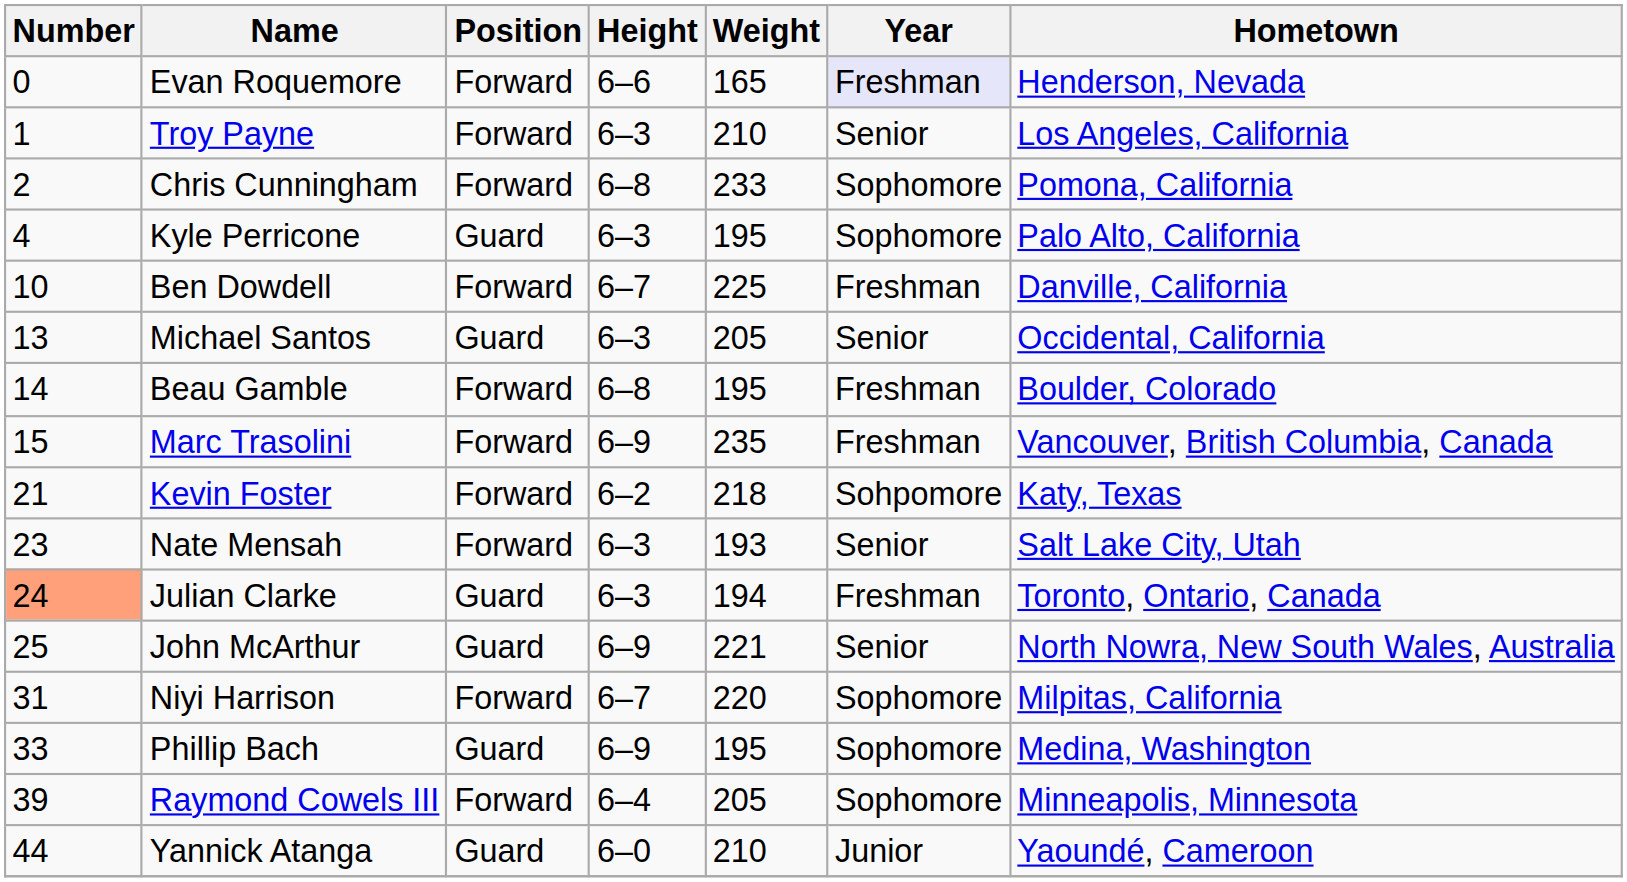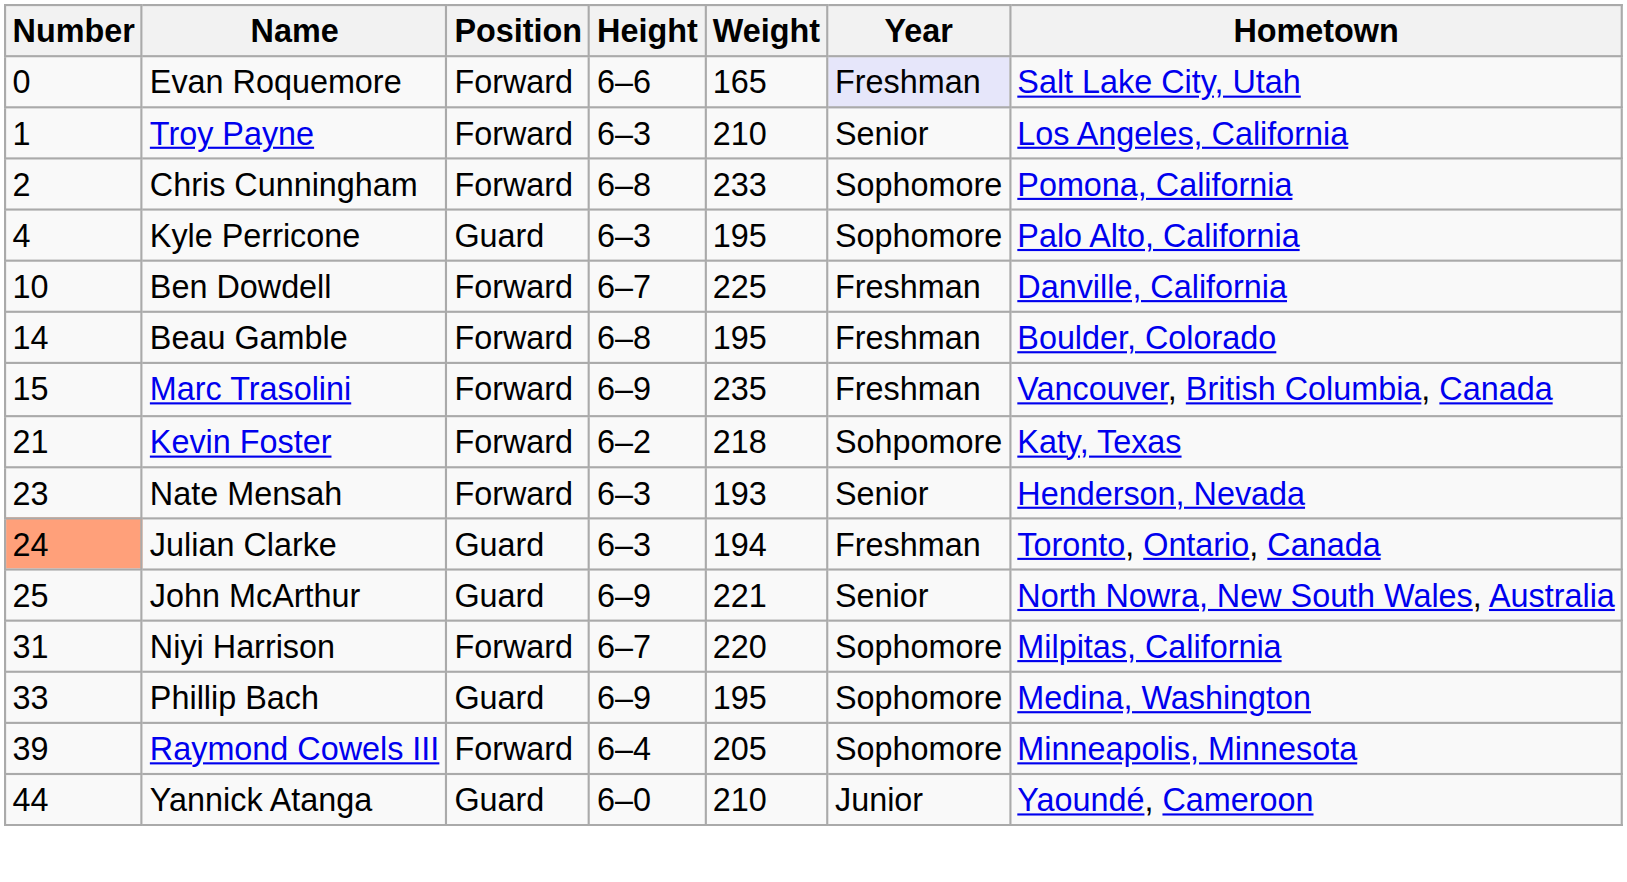 <table class="wikitable" style="font-size: 95%;">
 <tr>
 <th>Number</th>
 <th>Name</th>
 <th>Position</th>
 <th>Height</th>
 <th>Weight</th>
 <th>Year</th>
 <th>Hometown</th>
 </tr>
 <tr>
 <td>0</td>
 <td>Evan Roquemore</td>
 <td>Forward</td>
 <td>6–6</td>
 <td>165</td>
 <td style="background: lavender;">Freshman</td>
-<td><a href='#'>Henderson, Nevada</a></td>
+<td><a href='#'>Salt Lake City, Utah</a></td>
 </tr>
 <tr>
 <td>1</td>
 <td><a href='#'>Troy Payne</a></td>
 <td>Forward</td>
 <td>6–3</td>
 <td>210</td>
 <td>Senior</td>
 <td><a href='#'>Los Angeles, California</a></td>
 </tr>
 <tr>
 <td>2</td>
 <td>Chris Cunningham</td>
 <td>Forward</td>
 <td>6–8</td>
 <td>233</td>
 <td>Sophomore</td>
 <td><a href='#'>Pomona, California</a></td>
 </tr>
 <tr>
 <td>4</td>
 <td>Kyle Perricone</td>
 <td>Guard</td>
 <td>6–3</td>
 <td>195</td>
 <td>Sophomore</td>
 <td><a href='#'>Palo Alto, California</a></td>
 </tr>
 <tr>
 <td>10</td>
 <td>Ben Dowdell</td>
 <td>Forward</td>
 <td>6–7</td>
 <td>225</td>
 <td>Freshman</td>
 <td><a href='#'>Danville, California</a></td>
 </tr>
 <tr>
-<td>13</td>
-<td>Michael Santos</td>
-<td>Guard</td>
-<td>6–3</td>
-<td>205</td>
-<td>Senior</td>
-<td><a href='#'>Occidental, California</a></td>
-</tr>
-<tr>
 <td>14</td>
 <td>Beau Gamble</td>
 <td>Forward</td>
 <td>6–8</td>
 <td>195</td>
 <td>Freshman</td>
 <td><a href='#'>Boulder, Colorado</a></td>
 </tr>
 <tr>
 <td>15</td>
 <td><a href='#'>Marc Trasolini</a></td>
 <td>Forward</td>
 <td>6–9</td>
 <td>235</td>
 <td>Freshman</td>
 <td><a href='#'>Vancouver</a>, <a href='#'>British Columbia</a>, <a href='#'>Canada</a></td>
 </tr>
 <tr>
 <td>21</td>
 <td><a href='#'>Kevin Foster</a></td>
 <td>Forward</td>
 <td>6–2</td>
 <td>218</td>
 <td>Sohpomore</td>
 <td><a href='#'>Katy, Texas</a></td>
 </tr>
 <tr>
 <td>23</td>
 <td>Nate Mensah</td>
 <td>Forward</td>
 <td>6–3</td>
 <td>193</td>
 <td>Senior</td>
-<td><a href='#'>Salt Lake City, Utah</a></td>
+<td><a href='#'>Henderson, Nevada</a></td>
 </tr>
 <tr>
 <td style="background: lightsalmon;">24</td>
 <td>Julian Clarke</td>
 <td>Guard</td>
 <td>6–3</td>
 <td>194</td>
 <td>Freshman</td>
 <td><a href='#'>Toronto</a>, <a href='#'>Ontario</a>, <a href='#'>Canada</a></td>
 </tr>
 <tr>
 <td>25</td>
 <td>John McArthur</td>
 <td>Guard</td>
 <td>6–9</td>
 <td>221</td>
 <td>Senior</td>
 <td><a href='#'>North Nowra, New South Wales</a>, <a href='#'>Australia</a></td>
 </tr>
 <tr>
 <td>31</td>
 <td>Niyi Harrison</td>
 <td>Forward</td>
 <td>6–7</td>
 <td>220</td>
 <td>Sophomore</td>
 <td><a href='#'>Milpitas, California</a></td>
 </tr>
 <tr>
 <td>33</td>
 <td>Phillip Bach</td>
 <td>Guard</td>
 <td>6–9</td>
 <td>195</td>
 <td>Sophomore</td>
 <td><a href='#'>Medina, Washington</a></td>
 </tr>
 <tr>
 <td>39</td>
 <td><a href='#'>Raymond Cowels III</a></td>
 <td>Forward</td>
 <td>6–4</td>
 <td>205</td>
 <td>Sophomore</td>
 <td><a href='#'>Minneapolis, Minnesota</a></td>
 </tr>
 <tr>
 <td>44</td>
 <td>Yannick Atanga</td>
 <td>Guard</td>
 <td>6–0</td>
 <td>210</td>
 <td>Junior</td>
 <td><a href='#'>Yaoundé</a>, <a href='#'>Cameroon</a></td>
 </tr>
 <tr>
 </tr>
 </table>
